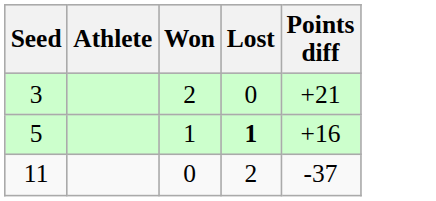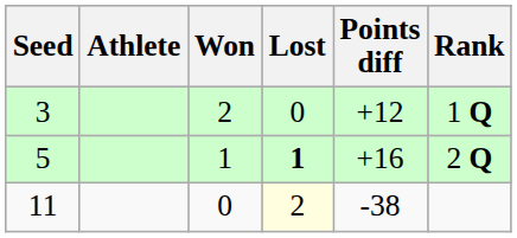 <table class="wikitable">
 <tr>
 <th>Seed</th>
 <th>Athlete</th>
 <th>Won</th>
 <th>Lost</th>
 <th>Points<br>diff</th>
+<th>Rank</th>
 </tr>
 <tr bgcolor="#ccffcc">
 <td align="center">3</td>
 <td><strong></strong></td>
 <td align="center">2</td>
 <td align="center">0</td>
-<td align="center">+21</td>
+<td align="center">+12</td>
+<td align="center">1 <strong>Q</strong></td>
 </tr>
 <tr bgcolor="#ccffcc">
 <td align="center">5</td>
 <td><strong></strong></td>
 <td align="center">1</td>
 <td align="center"><strong>1</strong></td>
 <td align="center">+16</td>
+<td align="center">2 <strong>Q</strong></td>
 </tr>
 <tr>
 <td align="center">11</td>
 <td></td>
 <td align="center">0</td>
-<td align="center">2</td>
-<td align="center">-37</td>
+<td align="center" style="background: lightyellow;">2</td>
+<td align="center">-38</td>
+<td align="center"></td>
 </tr>
 </table>
